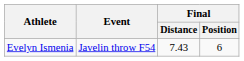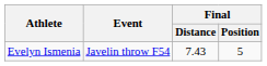 <table class=wikitable style="font-size:90%">
 <tr>
 <th rowspan="2">Athlete</th>
 <th rowspan="2">Event</th>
 <th colspan="2">Final</th>
 </tr>
 <tr style="font-size:95%">
 <th>Distance</th>
 <th>Position</th>
 </tr>
 <tr align=center>
 <td align=left><a href='#'>Evelyn Ismenia </a></td>
 <td align=left><a href='#'>Javelin throw F54</a></td>
 <td>7.43</td>
-<td>6</td>
+<td>5</td>
 </tr>
 </table>
